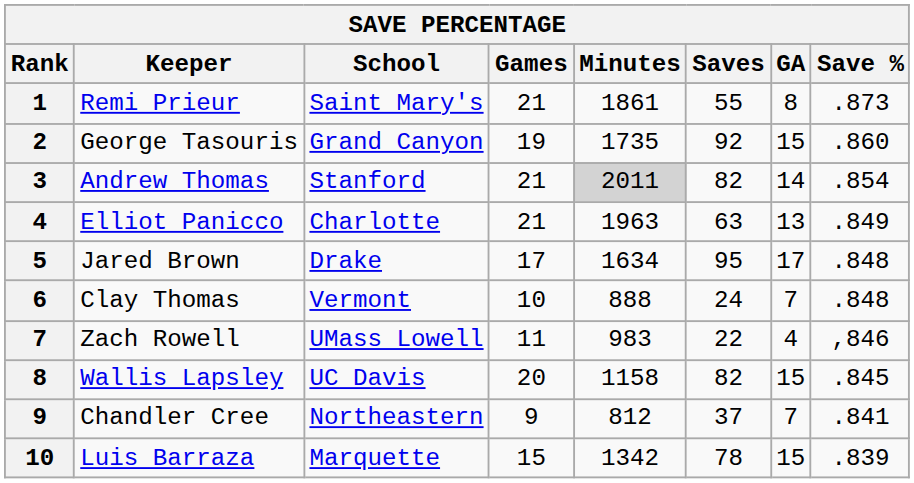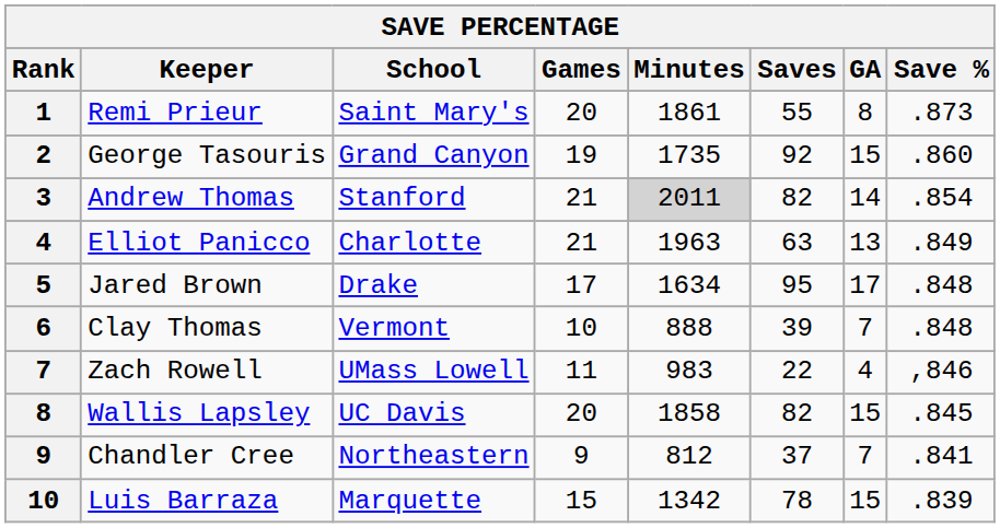 <table class="wikitable">
 <tr>
 <th colspan=8>SAVE PERCENTAGE</th>
 </tr>
 <tr>
 <th>Rank</th>
 <th>Keeper</th>
 <th>School</th>
 <th>Games</th>
 <th>Minutes</th>
 <th>Saves</th>
 <th>GA</th>
 <th>Save %</th>
 </tr>
 <tr>
 <th>1</th>
 <td><a href='#'>Remi Prieur</a></td>
 <td><a href='#'>Saint Mary's</a></td>
-<td style="text-align:center;">21</td>
+<td style="text-align:center;">20</td>
 <td style="text-align:center;">1861</td>
 <td style="text-align:center;">55</td>
 <td style="text-align:center;">8</td>
 <td style="text-align:center;">.873</td>
 </tr>
 <tr>
 <th>2</th>
 <td>George Tasouris</td>
 <td><a href='#'>Grand Canyon</a></td>
 <td style="text-align:center;">19</td>
 <td style="text-align:center;">1735</td>
 <td style="text-align:center;">92</td>
 <td style="text-align:center;">15</td>
 <td style="text-align:center;">.860</td>
 </tr>
 <tr>
 <th>3</th>
 <td><a href='#'>Andrew Thomas</a></td>
 <td><a href='#'>Stanford</a></td>
 <td style="text-align:center;">21</td>
 <td style="background: lightgrey; text-align:center;">2011</td>
 <td style="text-align:center;">82</td>
 <td style="text-align:center;">14</td>
 <td style="text-align:center;">.854</td>
 </tr>
 <tr>
 <th>4</th>
 <td><a href='#'>Elliot Panicco</a></td>
 <td><a href='#'>Charlotte</a></td>
 <td style="text-align:center;">21</td>
 <td style="text-align:center;">1963</td>
 <td style="text-align:center;">63</td>
 <td style="text-align:center;">13</td>
 <td style="text-align:center;">.849</td>
 </tr>
 <tr>
 <th>5</th>
 <td>Jared Brown</td>
 <td><a href='#'>Drake</a></td>
 <td style="text-align:center;">17</td>
 <td style="text-align:center;">1634</td>
 <td style="text-align:center;">95</td>
 <td style="text-align:center;">17</td>
 <td style="text-align:center;">.848</td>
 </tr>
 <tr>
 <th>6</th>
 <td>Clay Thomas</td>
 <td><a href='#'>Vermont</a></td>
 <td style="text-align:center;">10</td>
 <td style="text-align:center;">888</td>
-<td style="text-align:center;">24</td>
+<td style="text-align:center;">39</td>
 <td style="text-align:center;">7</td>
 <td style="text-align:center;">.848</td>
 </tr>
 <tr>
 <th>7</th>
 <td>Zach Rowell</td>
 <td><a href='#'>UMass Lowell</a></td>
 <td style="text-align:center;">11</td>
 <td style="text-align:center;">983</td>
 <td style="text-align:center;">22</td>
 <td style="text-align:center;">4</td>
 <td style="text-align:center;">,846</td>
 </tr>
 <tr>
 <th>8</th>
 <td><a href='#'>Wallis Lapsley</a></td>
 <td><a href='#'>UC Davis</a></td>
 <td style="text-align:center;">20</td>
-<td style="text-align:center;">1158</td>
+<td style="text-align:center;">1858</td>
 <td style="text-align:center;">82</td>
 <td style="text-align:center;">15</td>
 <td style="text-align:center;">.845</td>
 </tr>
 <tr>
 <th>9</th>
 <td>Chandler Cree</td>
 <td><a href='#'>Northeastern</a></td>
 <td style="text-align:center;">9</td>
 <td style="text-align:center;">812</td>
 <td style="text-align:center;">37</td>
 <td style="text-align:center;">7</td>
 <td style="text-align:center;">.841</td>
 </tr>
 <tr>
 <th>10</th>
 <td><a href='#'>Luis Barraza</a></td>
 <td><a href='#'>Marquette</a></td>
 <td style="text-align:center;">15</td>
 <td style="text-align:center;">1342</td>
 <td style="text-align:center;">78</td>
 <td style="text-align:center;">15</td>
 <td style="text-align:center;">.839</td>
 </tr>
 </table>
